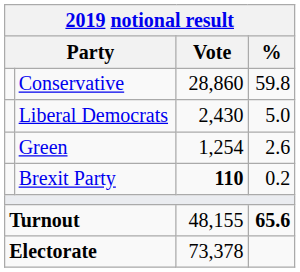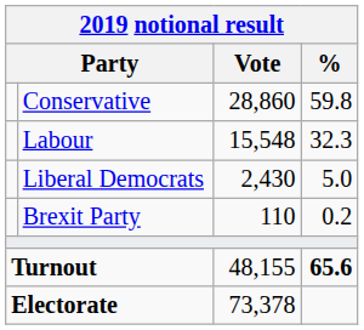 <table class="wikitable">
 <tr>
 <th colspan="4"><a href='#'>2019</a> <a href='#'>notional result</a></th>
 </tr>
 <tr>
 <th bgcolor="#DDDDFF" width="130px" colspan="2">Party</th>
 <th bgcolor="#DDDDFF" width="50px">Vote</th>
 <th bgcolor="#DDDDFF" width="30px">%</th>
 </tr>
 <tr>
 <td></td>
 <td><a href='#'>Conservative</a></td>
 <td align=right>28,860</td>
 <td align=right>59.8</td>
 </tr>
 <tr>
 <td></td>
+<td><a href='#'>Labour</a></td>
+<td align=right>15,548</td>
+<td align=right>32.3</td>
+</tr>
+<tr>
+<td></td>
 <td><a href='#'>Liberal Democrats</a></td>
 <td align=right>2,430</td>
 <td align=right>5.0</td>
 </tr>
 <tr>
 <td></td>
-<td><a href='#'>Green</a></td>
-<td align=right>1,254</td>
-<td align=right>2.6</td>
-</tr>
-<tr>
-<td></td>
 <td><a href='#'>Brexit Party</a></td>
-<td align=right><strong>110</strong></td>
+<td align=right>110</td>
 <td align=right>0.2</td>
 </tr>
 <tr>
 <td colspan="4" bgcolor="#EAECF0"></td>
 </tr>
 <tr>
 <td colspan="2"><strong>Turnout</strong></td>
 <td align=right>48,155</td>
 <td align=right><strong>65.6</strong></td>
 </tr>
 <tr>
 <td colspan="2"><strong>Electorate</strong></td>
 <td align=right>73,378</td>
 </tr>
 </table>
